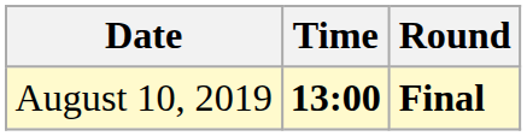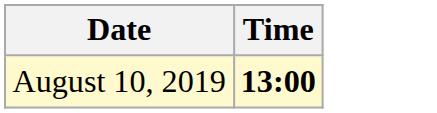 <table class="wikitable">
 <tr>
 <th>Date</th>
 <th>Time</th>
-<th>Round</th>
 </tr>
 <tr style=background:lemonchiffon>
 <td>August 10, 2019</td>
 <td><strong>13:00</strong></td>
-<td><strong>Final</strong></td>
 </tr>
 </table>
